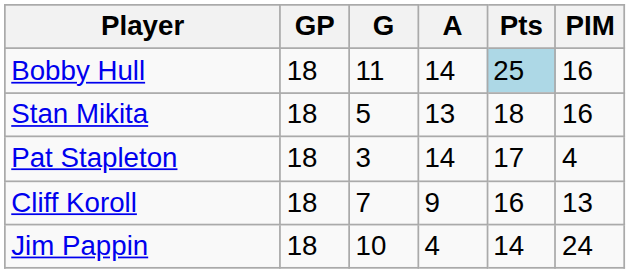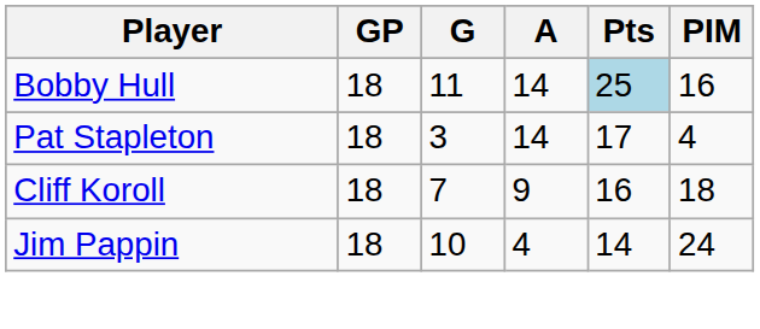 <table class="wikitable">
 <tr>
 <th bgcolor="#DDDDFF" width="40%">Player</th>
 <th bgcolor="#DDDDFF" width="10%">GP</th>
 <th bgcolor="#DDDDFF" width="10%">G</th>
 <th bgcolor="#DDDDFF" width="10%">A</th>
 <th bgcolor="#DDDDFF" width="10%">Pts</th>
 <th bgcolor="#DDDDFF" width="10%">PIM</th>
 </tr>
 <tr>
 <td><a href='#'>Bobby Hull</a></td>
 <td>18</td>
 <td>11</td>
 <td>14</td>
 <td style="background: lightblue;">25</td>
 <td>16</td>
 </tr>
 <tr>
-<td><a href='#'>Stan Mikita</a></td>
-<td>18</td>
-<td>5</td>
-<td>13</td>
-<td>18</td>
-<td>16</td>
-</tr>
-<tr>
 <td><a href='#'>Pat Stapleton</a></td>
 <td>18</td>
 <td>3</td>
 <td>14</td>
 <td>17</td>
 <td>4</td>
 </tr>
 <tr>
 <td><a href='#'>Cliff Koroll</a></td>
 <td>18</td>
 <td>7</td>
 <td>9</td>
 <td>16</td>
-<td>13</td>
+<td>18</td>
 </tr>
 <tr>
 <td><a href='#'>Jim Pappin</a></td>
 <td>18</td>
 <td>10</td>
 <td>4</td>
 <td>14</td>
 <td>24</td>
 </tr>
 </table>
